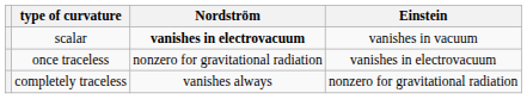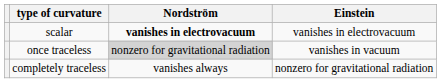 <table class="wikitable" style="text-align:center">
 <tr>
 <th></th>
 <th>type of curvature</th>
 <th>Nordström</th>
 <th>Einstein</th>
 </tr>
 <tr>
 <th></th>
 <td>scalar</td>
 <td><strong>vanishes in electrovacuum</strong></td>
-<td>vanishes in vacuum</td>
+<td>vanishes in electrovacuum</td>
 </tr>
 <tr>
 <th></th>
 <td>once traceless</td>
-<td>nonzero for gravitational radiation</td>
-<td>vanishes in electrovacuum</td>
+<td style="background: lightgrey;">nonzero for gravitational radiation</td>
+<td>vanishes in vacuum</td>
 </tr>
 <tr>
 <th></th>
 <td>completely traceless</td>
 <td>vanishes always</td>
 <td>nonzero for gravitational radiation</td>
 </tr>
 </table>
